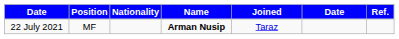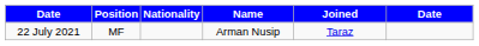 <table class="wikitable"  style="text-align:center; font-size:90%; ">
 <tr>
 <th style="background:#0000ff; color:white; width:200px;">Date</th>
 <th style="background:#0000ff; color:white; width:50px;">Position</th>
 <th style="background:#0000ff; color:white; width:50px;">Nationality</th>
 <th style="background:#0000ff; color:white; width:200px;">Name</th>
 <th style="background:#0000ff; color:white; width:200px;">Joined</th>
 <th style="background:#0000ff; color:white; width:200px;">Date</th>
-<th style="background:#0000ff; color:white; width:50px;">Ref.</th>
 </tr>
 <tr>
 <td>22 July 2021</td>
 <td>MF</td>
 <td></td>
-<td><strong>Arman Nusip</strong></td>
+<td>Arman Nusip</td>
 <td><a href='#'>Taraz</a></td>
-<td></td>
 <td></td>
 </tr>
 </table>
